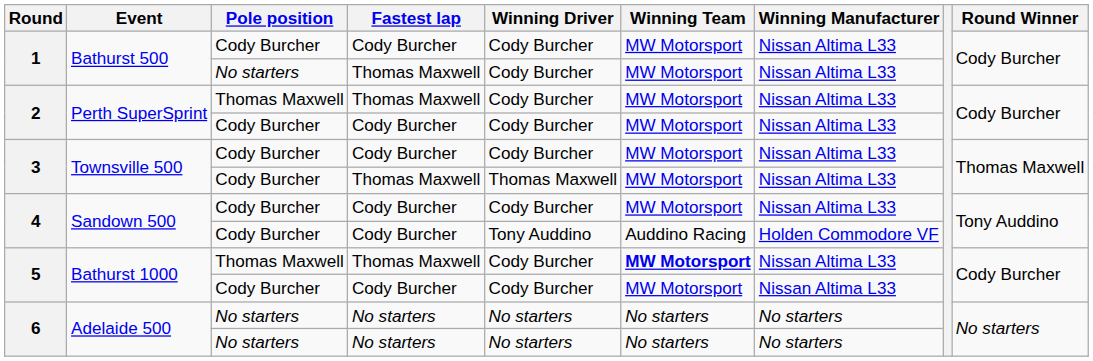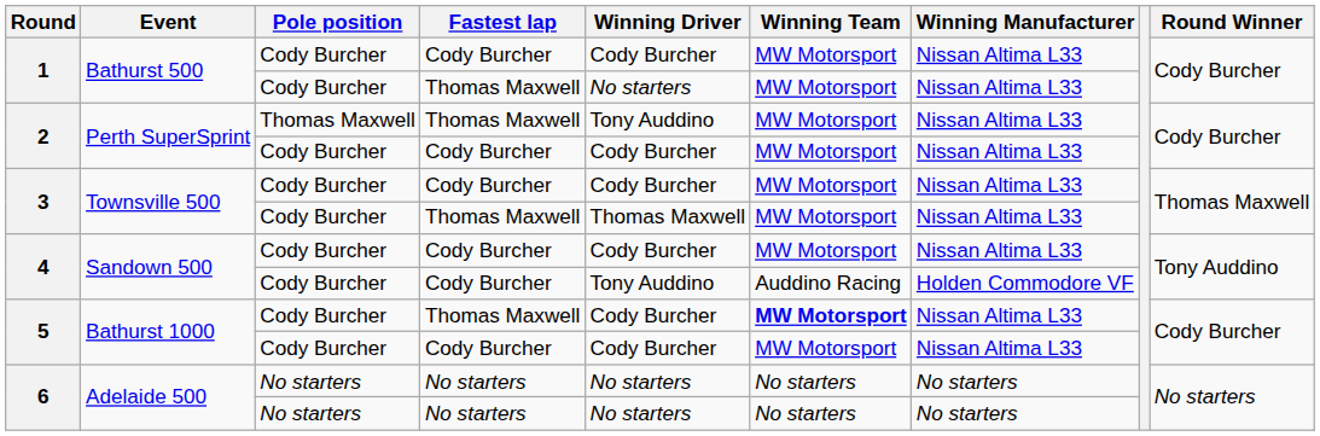 <table class="wikitable" style="font-size: 85%">
 <tr>
 <th>Round</th>
 <th>Event</th>
 <th><a href='#'>Pole position</a></th>
 <th><a href='#'>Fastest lap</a></th>
 <th>Winning Driver</th>
 <th>Winning Team</th>
 <th>Winning Manufacturer</th>
 <th rowspan="13"></th>
 <th>Round Winner</th>
 </tr>
 <tr>
 <th rowspan=2 align="center">1</th>
 <td rowspan=2> <a href='#'>Bathurst 500</a></td>
 <td> Cody Burcher</td>
 <td> Cody Burcher</td>
 <td> Cody Burcher</td>
 <td><a href='#'>MW Motorsport</a></td>
 <td><a href='#'>Nissan Altima L33</a></td>
 <td rowspan="2"> Cody Burcher</td>
 </tr>
 <tr>
+<td> Cody Burcher</td>
+<td> Thomas Maxwell</td>
 <td><em>No starters</em></td>
-<td> Thomas Maxwell</td>
-<td> Cody Burcher</td>
 <td><a href='#'>MW Motorsport</a></td>
 <td><a href='#'>Nissan Altima L33</a></td>
 </tr>
 <tr>
 <th rowspan=2 align="center">2</th>
 <td rowspan=2> <a href='#'>Perth SuperSprint</a></td>
 <td> Thomas Maxwell</td>
 <td> Thomas Maxwell</td>
-<td> Cody Burcher</td>
+<td> Tony Auddino</td>
 <td><a href='#'>MW Motorsport</a></td>
 <td><a href='#'>Nissan Altima L33</a></td>
 <td rowspan="2"> Cody Burcher</td>
 </tr>
 <tr>
 <td> Cody Burcher</td>
 <td> Cody Burcher</td>
 <td> Cody Burcher</td>
 <td><a href='#'>MW Motorsport</a></td>
 <td><a href='#'>Nissan Altima L33</a></td>
 </tr>
 <tr>
 <th rowspan=2 align="center">3</th>
 <td rowspan=2> <a href='#'>Townsville 500</a></td>
 <td> Cody Burcher</td>
 <td> Cody Burcher</td>
 <td> Cody Burcher</td>
 <td><a href='#'>MW Motorsport</a></td>
 <td><a href='#'>Nissan Altima L33</a></td>
 <td rowspan="2"> Thomas Maxwell</td>
 </tr>
 <tr>
 <td> Cody Burcher</td>
 <td> Thomas Maxwell</td>
 <td> Thomas Maxwell</td>
 <td><a href='#'>MW Motorsport</a></td>
 <td><a href='#'>Nissan Altima L33</a></td>
 </tr>
 <tr>
 <th rowspan=2 align="center">4</th>
 <td rowspan=2> <a href='#'>Sandown 500</a></td>
 <td> Cody Burcher</td>
 <td> Cody Burcher</td>
 <td> Cody Burcher</td>
 <td><a href='#'>MW Motorsport</a></td>
 <td><a href='#'>Nissan Altima L33</a></td>
 <td rowspan="2"> Tony Auddino</td>
 </tr>
 <tr>
 <td> Cody Burcher</td>
 <td> Cody Burcher</td>
 <td> Tony Auddino</td>
 <td>Auddino Racing</td>
 <td nowrap><a href='#'>Holden Commodore VF</a></td>
 </tr>
 <tr>
 <th rowspan=2 align="center">5</th>
 <td rowspan=2> <a href='#'>Bathurst 1000</a></td>
-<td> Thomas Maxwell</td>
+<td> Cody Burcher</td>
 <td> Thomas Maxwell</td>
 <td> Cody Burcher</td>
 <td><strong><a href='#'>MW Motorsport</a></strong></td>
 <td><a href='#'>Nissan Altima L33</a></td>
 <td rowspan="2"> Cody Burcher</td>
 </tr>
 <tr>
 <td> Cody Burcher</td>
 <td> Cody Burcher</td>
 <td> Cody Burcher</td>
 <td><a href='#'>MW Motorsport</a></td>
 <td><a href='#'>Nissan Altima L33</a></td>
 </tr>
 <tr>
 <th rowspan=2 align="center">6</th>
 <td rowspan=2> <a href='#'>Adelaide 500</a></td>
 <td><em>No starters</em></td>
 <td><em>No starters</em></td>
 <td><em>No starters</em></td>
 <td><em>No starters</em></td>
 <td><em>No starters</em></td>
 <td rowspan="2"><em>No starters</em></td>
 </tr>
 <tr>
 <td><em>No starters</em></td>
 <td><em>No starters</em></td>
 <td><em>No starters</em></td>
 <td><em>No starters</em></td>
 <td><em>No starters</em></td>
 </tr>
 </table>
